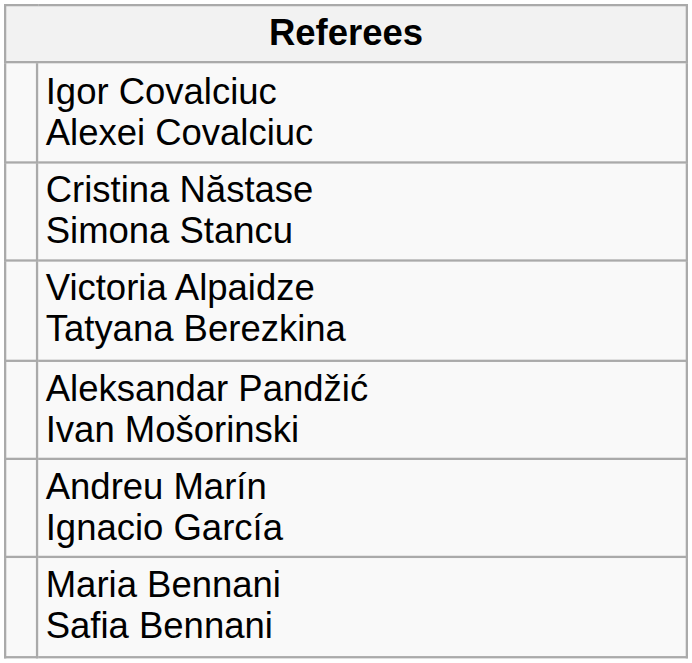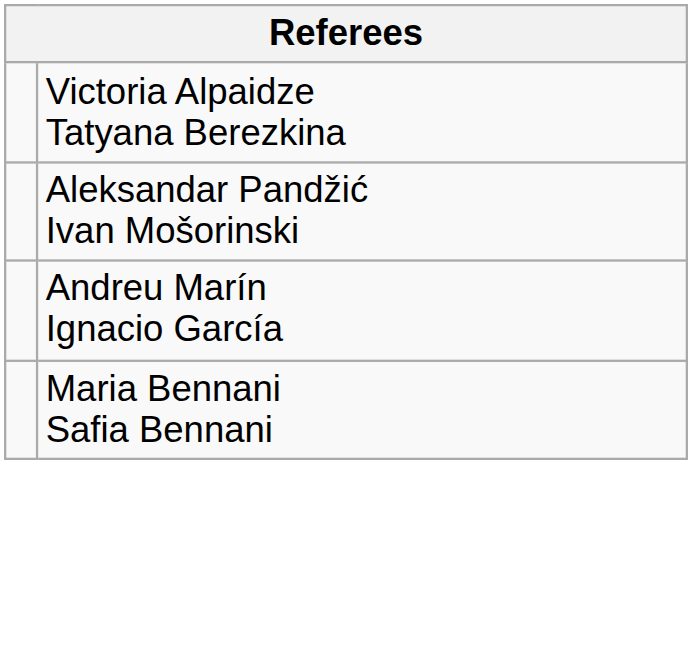 <table class="wikitable" style="width: 300px;">
 <tr>
 <th colspan="2">Referees</th>
-</tr>
-<tr>
-<td></td>
-<td>Igor Covalciuc<br>Alexei Covalciuc</td>
-</tr>
-<tr>
-<td></td>
-<td>Cristina Năstase<br>Simona Stancu</td>
 </tr>
 <tr>
 <td></td>
 <td>Victoria Alpaidze<br>Tatyana Berezkina</td>
 </tr>
 <tr>
 <td></td>
 <td>Aleksandar Pandžić<br>Ivan Mošorinski</td>
 </tr>
 <tr>
 <td></td>
 <td>Andreu Marín<br>Ignacio García</td>
 </tr>
 <tr>
 <td></td>
 <td>Maria Bennani<br>Safia Bennani</td>
 </tr>
 </table>
